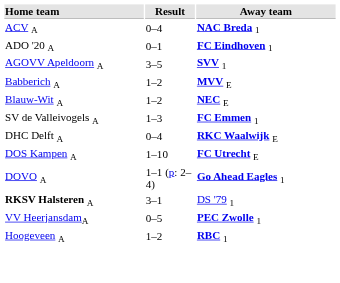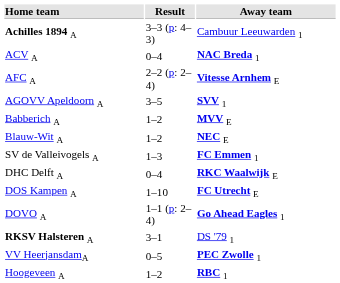 <table>
 <tr bgcolor="#E4E4E4">
 <th style="border-bottom:1px solid #AAAAAA" width="200" align="left">Home team</th>
 <th style="border-bottom:1px solid #AAAAAA" width="70" align="center">Result</th>
 <th style="border-bottom:1px solid #AAAAAA" width="200">Away team</th>
 </tr>
 <tr>
+<td><strong>Achilles 1894</strong> <sub>A</sub></td>
+<td>3–3 (<a href='#'>p</a>: 4–3)</td>
+<td><a href='#'>Cambuur Leeuwarden</a> <sub>1</sub></td>
+</tr>
+<tr>
 <td><a href='#'>ACV</a> <sub>A</sub></td>
 <td>0–4</td>
 <td><strong><a href='#'>NAC Breda</a></strong> <sub>1</sub></td>
 </tr>
 <tr>
-<td>ADO '20 <sub>A</sub></td>
-<td>0–1</td>
-<td><strong><a href='#'>FC Eindhoven</a></strong> <sub>1</sub></td>
+<td><a href='#'>AFC</a> <sub>A</sub></td>
+<td>2–2 (<a href='#'>p</a>: 2–4)</td>
+<td><strong><a href='#'>Vitesse Arnhem</a></strong> <sub>E</sub></td>
 </tr>
 <tr>
 <td><a href='#'>AGOVV Apeldoorn</a> <sub>A</sub></td>
 <td>3–5</td>
 <td><strong><a href='#'>SVV</a></strong> <sub>1</sub></td>
 </tr>
 <tr>
 <td><a href='#'>Babberich</a> <sub>A</sub></td>
 <td>1–2</td>
 <td><strong><a href='#'>MVV</a></strong> <sub>E</sub></td>
 </tr>
 <tr>
 <td><a href='#'>Blauw-Wit</a> <sub>A</sub></td>
 <td>1–2</td>
 <td><strong><a href='#'>NEC</a></strong> <sub>E</sub></td>
 </tr>
 <tr>
 <td>SV de Valleivogels <sub>A</sub></td>
 <td>1–3</td>
 <td><strong><a href='#'>FC Emmen</a></strong> <sub>1</sub></td>
 </tr>
 <tr>
 <td>DHC Delft <sub>A</sub></td>
 <td>0–4</td>
 <td><strong><a href='#'>RKC Waalwijk</a></strong> <sub>E</sub></td>
 </tr>
 <tr>
 <td><a href='#'>DOS Kampen</a> <sub>A</sub></td>
 <td>1–10</td>
 <td><strong><a href='#'>FC Utrecht</a></strong> <sub>E</sub></td>
 </tr>
 <tr>
 <td><a href='#'>DOVO</a> <sub>A</sub></td>
 <td>1–1 (<a href='#'>p</a>: 2–4)</td>
 <td><strong><a href='#'>Go Ahead Eagles</a></strong> <sub>1</sub></td>
 </tr>
 <tr>
 <td><strong>RKSV Halsteren</strong> <sub>A</sub></td>
 <td>3–1</td>
 <td><a href='#'>DS '79</a> <sub>1</sub></td>
 </tr>
 <tr>
 <td><a href='#'>VV Heerjansdam</a><sub>A</sub></td>
 <td>0–5</td>
 <td><strong><a href='#'>PEC Zwolle</a></strong> <sub>1</sub></td>
 </tr>
 <tr>
 <td><a href='#'>Hoogeveen</a> <sub>A</sub></td>
 <td>1–2</td>
 <td><strong><a href='#'>RBC</a></strong> <sub>1</sub></td>
 </tr>
 </table>
